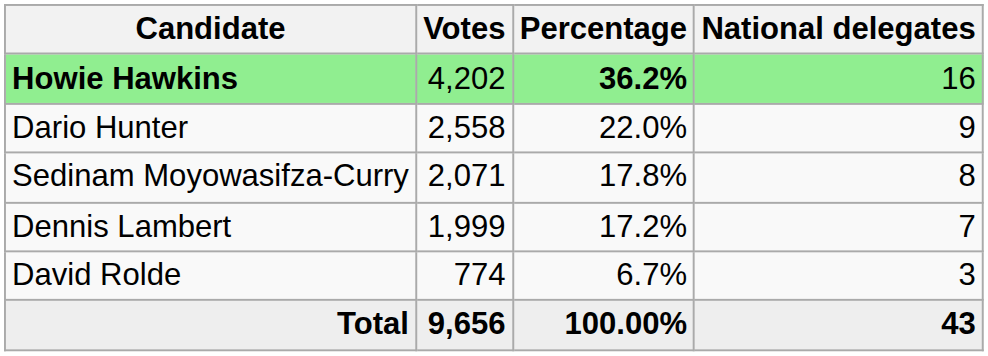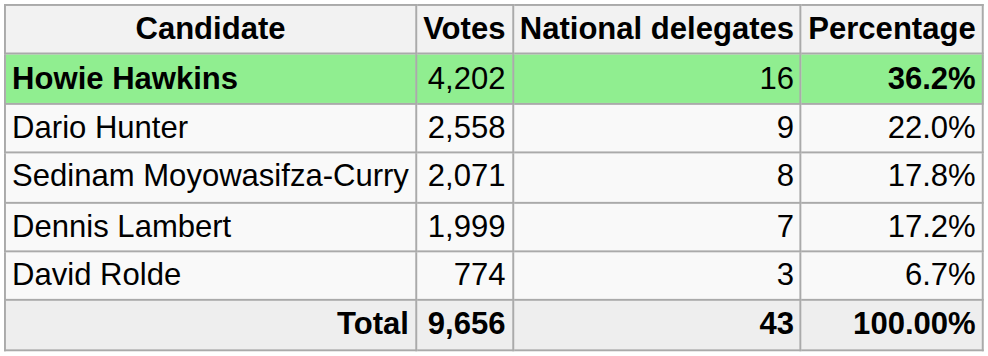 <table class="wikitable" style="text-align:right;">
 <tr>
 <th>Candidate</th>
 <th>Votes</th>
+<th>National delegates</th>
 <th>Percentage</th>
-<th>National delegates</th>
 </tr>
 <tr style="background:lightgreen;">
 <td style="text-align:left;"><strong>Howie Hawkins</strong></td>
 <td>4,202</td>
+<td>16 </td>
 <td><strong>36.2%</strong></td>
-<td>16 </td>
 </tr>
 <tr>
 <td style="text-align:left;">Dario Hunter</td>
 <td>2,558</td>
+<td>9 </td>
 <td>22.0%</td>
-<td>9 </td>
 </tr>
 <tr>
 <td style="text-align:left;">Sedinam Moyowasifza-Curry</td>
 <td>2,071</td>
+<td>8 </td>
 <td>17.8%</td>
-<td>8 </td>
 </tr>
 <tr>
 <td style="text-align:left;">Dennis Lambert</td>
 <td>1,999</td>
+<td>7 </td>
 <td>17.2%</td>
-<td>7 </td>
 </tr>
 <tr>
 <td style="text-align:left;">David Rolde</td>
 <td>774</td>
+<td>3 </td>
 <td>6.7%</td>
-<td>3 </td>
 </tr>
 <tr style="background:#eee;">
 <td style="margin-right:0.50px"><strong>Total</strong></td>
 <td style="margin-right:0.50px"><strong>9,656</strong></td>
+<td style="margin-right:0.50px"><strong>43</strong></td>
 <td style="margin-right:0.50px"><strong>100.00%</strong></td>
-<td style="margin-right:0.50px"><strong>43</strong></td>
 </tr>
 </table>
